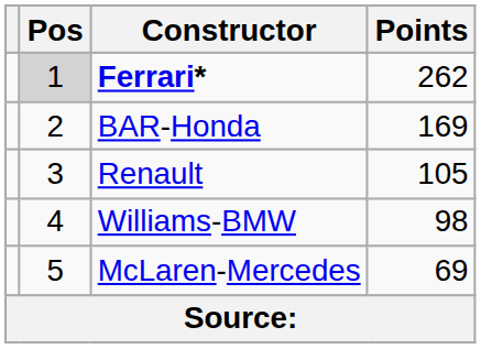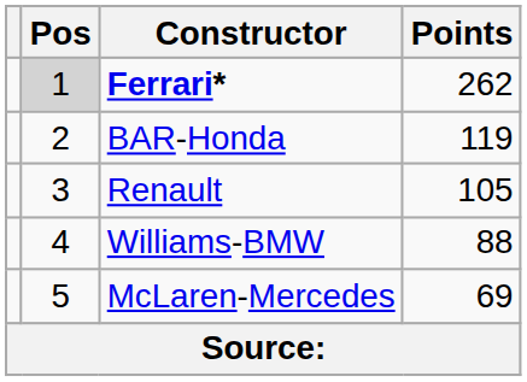 <table class="wikitable" style="font-size: 85%;">
 <tr>
 <th></th>
 <th>Pos</th>
 <th>Constructor</th>
 <th>Points</th>
 </tr>
 <tr>
 <td></td>
 <td align="center" style="background: lightgrey;">1</td>
 <td> <strong><a href='#'>Ferrari</a>*</strong></td>
 <td align="right">262</td>
 </tr>
 <tr>
 <td></td>
 <td align="center">2</td>
 <td> <a href='#'>BAR</a>-<a href='#'>Honda</a></td>
-<td align="right">169</td>
+<td align="right">119</td>
 </tr>
 <tr>
 <td></td>
 <td align="center">3</td>
 <td> <a href='#'>Renault</a></td>
 <td align="right">105</td>
 </tr>
 <tr>
 <td></td>
 <td align="center">4</td>
 <td> <a href='#'>Williams</a>-<a href='#'>BMW</a></td>
-<td align="right">98</td>
+<td align="right">88</td>
 </tr>
 <tr>
 <td></td>
 <td align="center">5</td>
 <td> <a href='#'>McLaren</a>-<a href='#'>Mercedes</a></td>
 <td align="right">69</td>
 </tr>
 <tr>
 <th colspan=4>Source:</th>
 </tr>
 </table>
